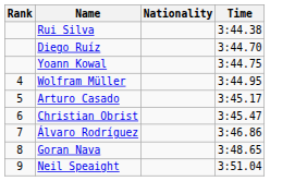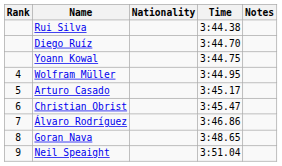 <table class="wikitable sortable" style="text-align:center">
 <tr>
 <th>Rank</th>
 <th>Name</th>
 <th>Nationality</th>
 <th>Time</th>
+<th>Notes</th>
 </tr>
 <tr>
 <td></td>
 <td align="left"><a href='#'>Rui Silva</a></td>
 <td align=left></td>
 <td>3:44.38</td>
+<td></td>
 </tr>
 <tr>
 <td></td>
 <td align="left"><a href='#'>Diego Ruíz</a></td>
 <td align=left></td>
 <td>3:44.70</td>
+<td></td>
 </tr>
 <tr>
 <td></td>
 <td align="left"><a href='#'>Yoann Kowal</a></td>
 <td align=left></td>
 <td>3:44.75</td>
+<td></td>
 </tr>
 <tr>
 <td>4</td>
 <td align="left"><a href='#'>Wolfram Müller</a></td>
 <td align=left></td>
 <td>3:44.95</td>
+<td></td>
 </tr>
 <tr>
 <td>5</td>
 <td align="left"><a href='#'>Arturo Casado</a></td>
 <td align=left></td>
 <td>3:45.17</td>
+<td></td>
 </tr>
 <tr>
 <td>6</td>
 <td align="left"><a href='#'>Christian Obrist</a></td>
 <td align=left></td>
 <td>3:45.47</td>
+<td></td>
 </tr>
 <tr>
 <td>7</td>
 <td align="left"><a href='#'>Álvaro Rodríguez</a></td>
 <td align=left></td>
 <td>3:46.86</td>
+<td></td>
 </tr>
 <tr>
 <td>8</td>
 <td align="left"><a href='#'>Goran Nava</a></td>
 <td align=left></td>
 <td>3:48.65</td>
+<td></td>
 </tr>
 <tr>
 <td>9</td>
 <td align="left"><a href='#'>Neil Speaight</a></td>
 <td align=left></td>
 <td>3:51.04</td>
+<td></td>
 </tr>
 </table>
